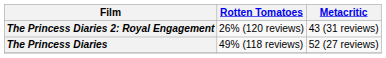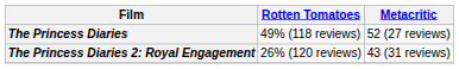 <table class="wikitable sortable plainrowheaders">
 <tr>
 <th>Film</th>
 <th><a href='#'>Rotten Tomatoes</a></th>
 <th><a href='#'>Metacritic</a></th>
 </tr>
 <tr>
+<th scope="row" style="text-align:left"><em>The Princess Diaries</em></th>
+<td>49% (118 reviews)</td>
+<td>52 (27 reviews)</td>
+</tr>
+<tr>
 <th scope="row" style="text-align:left"><em>The Princess Diaries 2: Royal Engagement</em></th>
 <td>26% (120 reviews)</td>
 <td>43 (31 reviews)</td>
 </tr>
 <tr>
-<th scope="row" style="text-align:left"><em>The Princess Diaries</em></th>
-<td>49% (118 reviews)</td>
-<td>52 (27 reviews)</td>
-</tr>
-<tr>
 </tr>
 </table>
